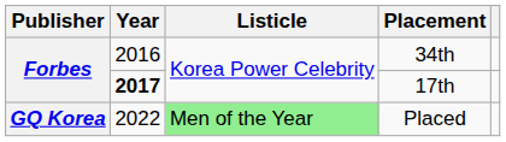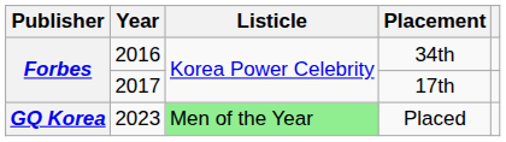 <table class="wikitable plainrowheaders sortable" style="margin-right: 0;">
 <tr>
 <th scope="col">Publisher</th>
 <th scope="col">Year</th>
 <th scope="col">Listicle</th>
 <th scope="col">Placement</th>
 <th scope="col" class="unsortable"></th>
 </tr>
 <tr>
 <th scope="row" rowspan="2"><em><a href='#'>Forbes</a></em></th>
 <td>2016</td>
 <td rowspan="2"><a href='#'>Korea Power Celebrity</a></td>
 <td style="text-align:center;">34th</td>
 <td style="text-align:center;"></td>
 </tr>
 <tr>
-<td><strong>2017</strong></td>
+<td>2017</td>
 <td style="text-align:center;">17th</td>
 <td style="text-align:center;"></td>
 </tr>
 <tr>
 <th scope="row"><em><a href='#'>GQ Korea</a></em></th>
-<td>2022</td>
+<td>2023</td>
 <td style="background: lightgreen;">Men of the Year</td>
 <td style="text-align:center;">Placed</td>
 <td style="text-align:center;"></td>
 </tr>
 </table>
